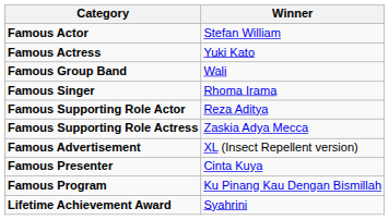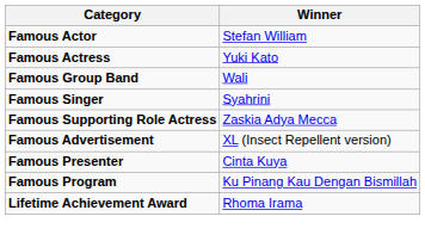 <table class="wikitable">
 <tr>
 <th>Category</th>
 <th>Winner</th>
 </tr>
 <tr>
 <td><strong>Famous Actor</strong></td>
 <td><a href='#'>Stefan William</a></td>
 </tr>
 <tr>
 <td><strong>Famous Actress</strong></td>
 <td><a href='#'>Yuki Kato</a></td>
 </tr>
 <tr>
 <td><strong>Famous Group Band</strong></td>
 <td><a href='#'>Wali</a></td>
 </tr>
 <tr>
 <td><strong>Famous Singer</strong></td>
-<td><a href='#'>Rhoma Irama</a></td>
-</tr>
-<tr>
-<td><strong>Famous Supporting Role Actor</strong></td>
-<td><a href='#'>Reza Aditya</a></td>
+<td><a href='#'>Syahrini</a></td>
 </tr>
 <tr>
 <td><strong>Famous Supporting Role Actress</strong></td>
 <td><a href='#'>Zaskia Adya Mecca</a></td>
 </tr>
 <tr>
 <td><strong>Famous Advertisement</strong></td>
 <td><a href='#'>XL</a> (Insect Repellent version)</td>
 </tr>
 <tr>
 <td><strong>Famous Presenter</strong></td>
 <td><a href='#'>Cinta Kuya</a></td>
 </tr>
 <tr>
 <td><strong>Famous Program</strong></td>
 <td><a href='#'>Ku Pinang Kau Dengan Bismillah</a></td>
 </tr>
 <tr>
 <td><strong>Lifetime Achievement Award</strong></td>
-<td><a href='#'>Syahrini</a></td>
+<td><a href='#'>Rhoma Irama</a></td>
 </tr>
 </table>
